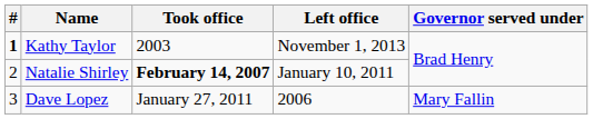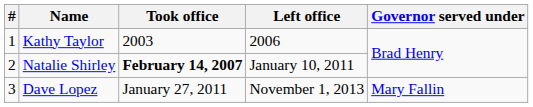 <table class="wikitable">
 <tr>
 <th>#</th>
 <th>Name</th>
 <th>Took office</th>
 <th>Left office</th>
 <th><a href='#'>Governor</a> served under</th>
 </tr>
 <tr>
-<td><strong>1</strong></td>
+<td>1</td>
 <td><a href='#'>Kathy Taylor</a></td>
 <td>2003</td>
-<td>November 1, 2013</td>
+<td>2006</td>
 <td rowspan=2 ><a href='#'>Brad Henry</a></td>
 </tr>
 <tr>
 <td>2</td>
 <td><a href='#'>Natalie Shirley</a></td>
 <td><strong>February 14, 2007</strong></td>
 <td>January 10, 2011</td>
 </tr>
 <tr>
 <td>3</td>
 <td><a href='#'>Dave Lopez</a></td>
 <td>January 27, 2011</td>
-<td>2006</td>
+<td>November 1, 2013</td>
 <td><a href='#'>Mary Fallin</a></td>
 </tr>
 </table>
